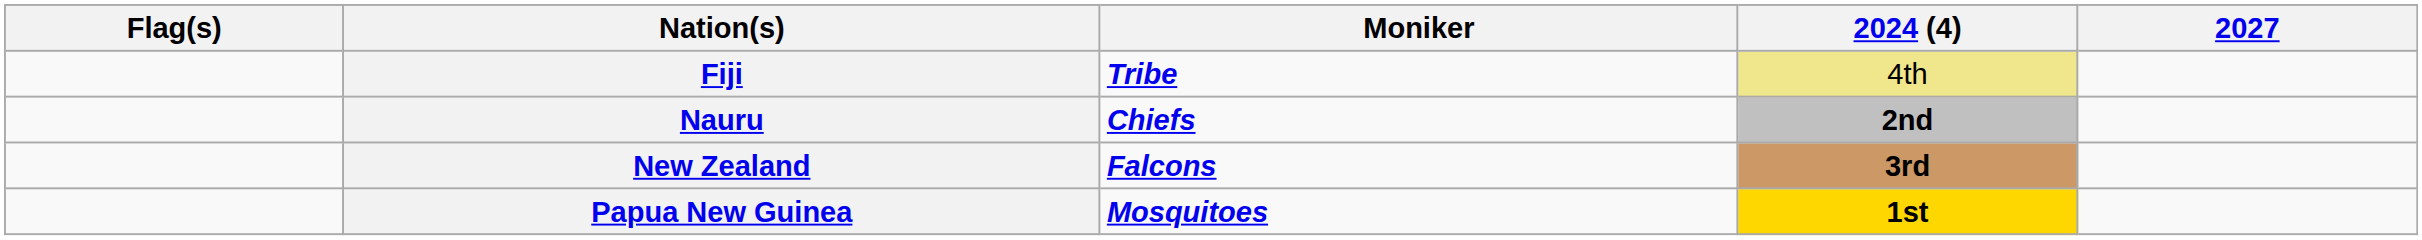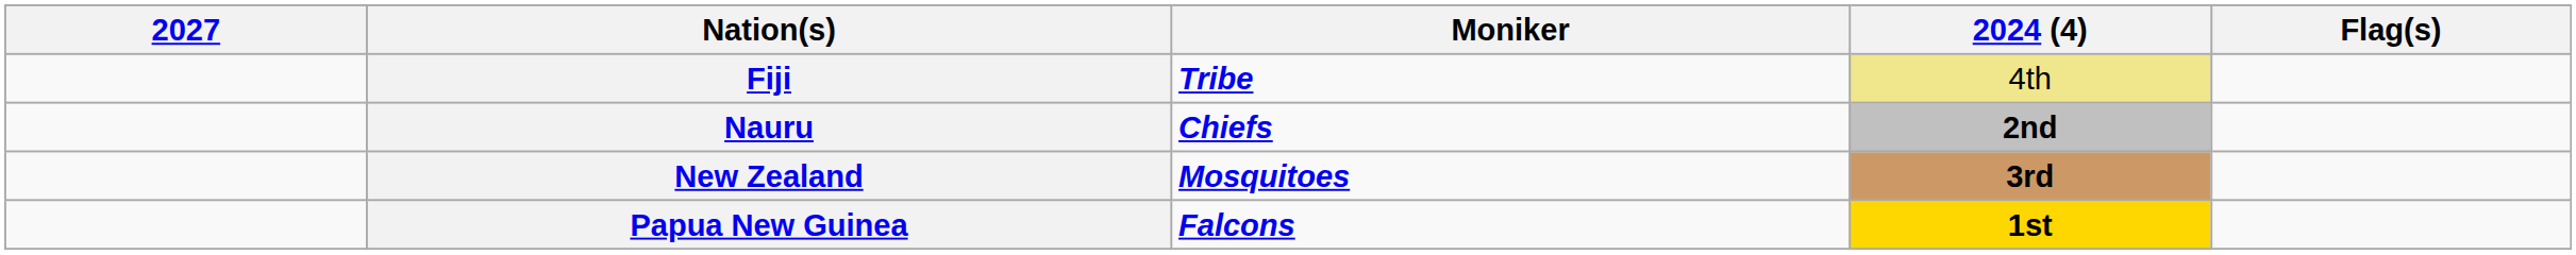 <table class="wikitable sortable" style="width:100%; text-align:left;font-size:95%;">
 <tr>
-<th width="020">Flag(s)</th>
+<th width="50"><a href='#'>2027</a></th>
 <th width="120">Nation(s)</th>
 <th width="100">Moniker</th>
 <th width="50"><a href='#'>2024</a>  (4)</th>
-<th width="50"><a href='#'>2027</a></th>
+<th width="020">Flag(s)</th>
 </tr>
 <tr>
 <td style="text-align:center;"></td>
 <th><a href='#'>Fiji</a></th>
 <td><strong><em><a href='#'>Tribe</a></em></strong></td>
 <td style="background: khaki; text-align:center;">4th</td>
 <td style="text-align:center;"></td>
 </tr>
 <tr>
 <td style="text-align:center;"></td>
 <th><a href='#'>Nauru</a></th>
 <td><strong><em><a href='#'>Chiefs</a></em></strong></td>
 <td style="text-align:center; background: silver"><strong>2nd</strong></td>
 <td style="text-align:center;"></td>
 </tr>
 <tr>
 <td style="text-align:center;"></td>
 <th><a href='#'>New Zealand</a></th>
-<td><strong><em><a href='#'>Falcons</a></em></strong></td>
+<td><strong><em><a href='#'>Mosquitoes</a></em></strong></td>
 <td style="text-align:center; background-color: #cc9966"><strong>3rd</strong></td>
 <td style="text-align:center;"></td>
 </tr>
 <tr>
 <td style="text-align:center;"></td>
 <th><a href='#'>Papua New Guinea</a></th>
-<td><strong><em><a href='#'>Mosquitoes</a></em></strong></td>
+<td><strong><em><a href='#'>Falcons</a></em></strong></td>
 <td style="text-align:center; background: gold"><strong>1st</strong></td>
 <td style="text-align:center;"></td>
 </tr>
 </table>
